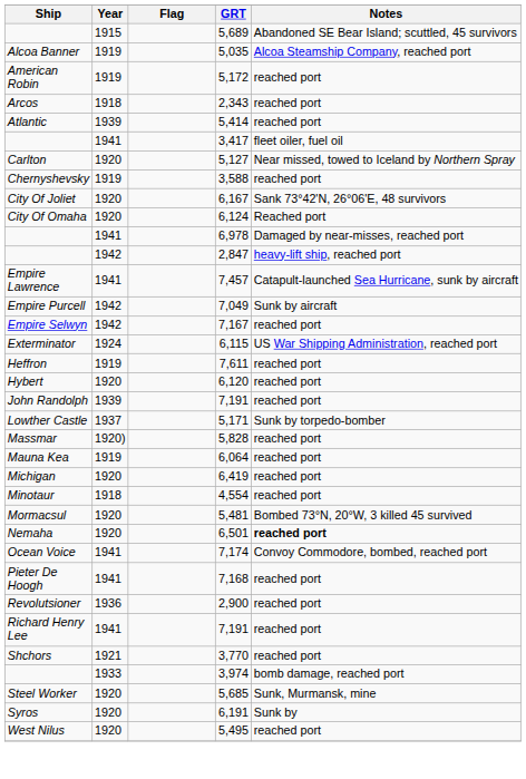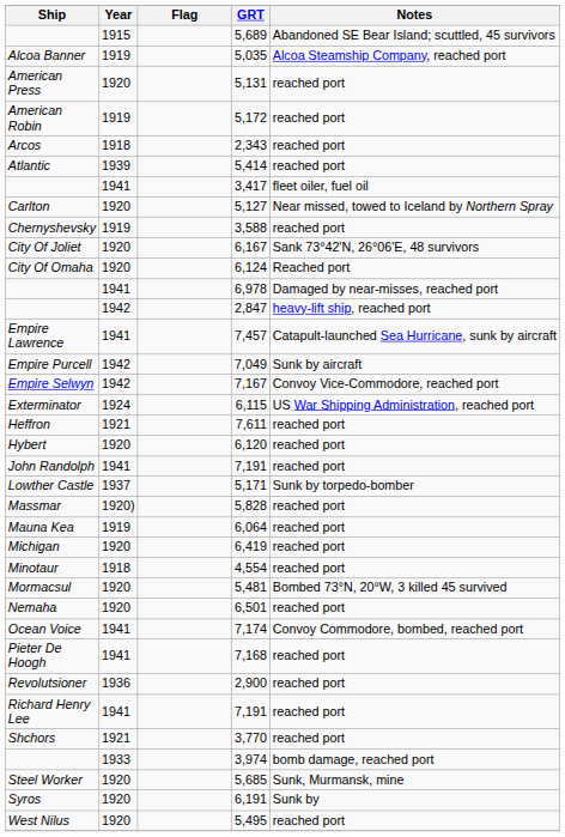 <table class="wikitable sortable">
 <tr>
 </tr>
 <tr>
 <th scope="col" width="100px">Ship</th>
 <th scope="col" width="30px">Year</th>
 <th scope="col" width="110px">Flag</th>
 <th scope="col" width="30px"><a href='#'>GRT</a></th>
 <th>Notes</th>
 </tr>
 <tr>
 <td align="left"></td>
 <td align="left">1915</td>
 <td align="left"></td>
 <td align="right">5,689</td>
 <td align="left">Abandoned SE Bear Island; scuttled, 45 survivors</td>
 </tr>
 <tr>
 <td align="left"><em>Alcoa Banner</em></td>
 <td align="left">1919</td>
 <td align="left"></td>
 <td align="right">5,035</td>
 <td align="left"><a href='#'>Alcoa Steamship Company</a>, reached port</td>
+</tr>
+<tr>
+<td align="left"><em>American Press</em></td>
+<td align="left">1920</td>
+<td align="left"></td>
+<td align="right">5,131</td>
+<td align="left">reached port</td>
 </tr>
 <tr>
 <td align="left"><em>American Robin</em></td>
 <td align="left">1919</td>
 <td align="left"></td>
 <td align="right">5,172</td>
 <td align="left">reached port</td>
 </tr>
 <tr>
 <td align="left"><em>Arcos</em></td>
 <td align="left">1918</td>
 <td align="left"></td>
 <td align="right">2,343</td>
 <td align="left">reached port</td>
 </tr>
 <tr>
 <td align="left"><em>Atlantic</em></td>
 <td align="left">1939</td>
 <td align="left"></td>
 <td align="right">5,414</td>
 <td align="left">reached port</td>
 </tr>
 <tr>
 <td align="left"></td>
 <td align="left">1941</td>
 <td align="left"></td>
 <td align="right">3,417</td>
 <td align="left"> fleet oiler,  fuel oil</td>
 </tr>
 <tr>
 <td align="left"><em>Carlton</em></td>
 <td align="left">1920</td>
 <td align="left"></td>
 <td align="right">5,127</td>
 <td align="left">Near missed, towed to Iceland by <em>Northern Spray</em></td>
 </tr>
 <tr>
 <td align="left"><em>Chernyshevsky</em></td>
 <td align="left">1919</td>
 <td align="left"></td>
 <td align="right">3,588</td>
 <td align="left">reached port</td>
 </tr>
 <tr>
 <td align="left"><em>City Of Joliet</em></td>
 <td align="left">1920</td>
 <td align="left"></td>
 <td align="right">6,167</td>
 <td align="left">Sank 73°42'N, 26°06'E, 48 survivors</td>
 </tr>
 <tr>
 <td align="left"><em>City Of Omaha</em></td>
 <td align="left">1920</td>
 <td align="left"></td>
 <td align="right">6,124</td>
 <td align="left">Reached port</td>
 </tr>
 <tr>
 <td align="left"></td>
 <td align="left">1941</td>
 <td align="left"></td>
 <td align="right">6,978</td>
 <td align="left">Damaged by near-misses, reached port</td>
 </tr>
 <tr>
 <td align="left"></td>
 <td align="left">1942</td>
 <td align="left"></td>
 <td align="right">2,847</td>
 <td align="left"><a href='#'>heavy-lift ship</a>, reached port</td>
 </tr>
 <tr>
 <td align="left"><em>Empire Lawrence</em></td>
 <td align="left">1941</td>
 <td align="left"></td>
 <td align="right">7,457</td>
 <td align="left">Catapult-launched <a href='#'>Sea Hurricane</a>, sunk by aircraft</td>
 </tr>
 <tr>
 <td align="left"><em>Empire Purcell</em></td>
 <td align="left">1942</td>
 <td align="left"></td>
 <td align="right">7,049</td>
 <td align="left">Sunk by aircraft</td>
 </tr>
 <tr>
 <td align="left"><em><a href='#'>Empire Selwyn</a></em></td>
 <td align="left">1942</td>
 <td align="left"></td>
 <td align="right">7,167</td>
-<td align="left">reached port</td>
+<td align="left">Convoy Vice-Commodore, reached port</td>
 </tr>
 <tr>
 <td align="left"><em>Exterminator</em></td>
 <td align="left">1924</td>
 <td align="left"></td>
 <td align="right">6,115</td>
 <td align="left">US <a href='#'>War Shipping Administration</a>, reached port</td>
 </tr>
 <tr>
 <td align="left"><em>Heffron</em></td>
-<td align="left">1919</td>
+<td align="left">1921</td>
 <td align="left"></td>
 <td align="right">7,611</td>
 <td align="left">reached port</td>
 </tr>
 <tr>
 <td align="left"><em>Hybert</em></td>
 <td align="left">1920</td>
 <td align="left"></td>
 <td align="right">6,120</td>
 <td align="left">reached port</td>
 </tr>
 <tr>
 <td align="left"><em>John Randolph</em></td>
-<td align="left">1939</td>
+<td align="left">1941</td>
 <td align="left"></td>
 <td align="right">7,191</td>
 <td align="left">reached port</td>
 </tr>
 <tr>
 <td align="left"><em>Lowther Castle</em></td>
 <td align="left">1937</td>
 <td align="left"></td>
 <td align="right">5,171</td>
 <td align="left">Sunk by torpedo-bomber</td>
 </tr>
 <tr>
 <td align="left"><em>Massmar</em></td>
 <td align="left">1920)</td>
 <td align="left"></td>
 <td align="right">5,828</td>
 <td align="left">reached port</td>
 </tr>
 <tr>
 <td align="left"><em>Mauna Kea</em></td>
 <td align="left">1919</td>
 <td align="left"></td>
 <td align="right">6,064</td>
 <td align="left">reached port</td>
 </tr>
 <tr>
 <td align="left"><em>Michigan</em></td>
 <td align="left">1920</td>
 <td align="left"></td>
 <td align="right">6,419</td>
 <td align="left">reached port</td>
 </tr>
 <tr>
 <td align="left"><em>Minotaur</em></td>
 <td align="left">1918</td>
 <td align="left"></td>
 <td align="right">4,554</td>
 <td align="left">reached port</td>
 </tr>
 <tr>
 <td align="left"><em>Mormacsul</em></td>
 <td align="left">1920</td>
 <td align="left"></td>
 <td align="right">5,481</td>
 <td align="left">Bombed 73°N, 20°W, 3 killed 45 survived</td>
 </tr>
 <tr>
 <td align="left"><em>Nemaha</em></td>
 <td align="left">1920</td>
 <td align="left"></td>
 <td align="right">6,501</td>
-<td align="left"><strong>reached port</strong></td>
+<td align="left">reached port</td>
 </tr>
 <tr>
 <td align="left"><em>Ocean Voice</em></td>
 <td align="left">1941</td>
 <td align="left"></td>
 <td align="right">7,174</td>
 <td align="left">Convoy Commodore, bombed, reached port</td>
 </tr>
 <tr>
 <td align="left"><em>Pieter De Hoogh</em></td>
 <td align="left">1941</td>
 <td align="left"></td>
 <td align="right">7,168</td>
 <td align="left">reached port</td>
 </tr>
 <tr>
 <td align="left"><em>Revolutsioner</em></td>
 <td align="left">1936</td>
 <td align="left"></td>
 <td align="right">2,900</td>
 <td align="left">reached port</td>
 </tr>
 <tr>
 <td align="left"><em>Richard Henry Lee</em></td>
 <td align="left">1941</td>
 <td align="left"></td>
 <td align="right">7,191</td>
 <td align="left">reached port</td>
 </tr>
 <tr>
 <td align="left"><em>Shchors</em></td>
 <td align="left">1921</td>
 <td align="left"></td>
 <td align="right">3,770</td>
 <td align="left">reached port</td>
 </tr>
 <tr>
 <td align="left"></td>
 <td align="left">1933</td>
 <td align="left"></td>
 <td align="right">3,974</td>
 <td align="left">bomb damage, reached port</td>
 </tr>
 <tr>
 <td align="left"><em>Steel Worker</em></td>
 <td align="left">1920</td>
 <td align="left"></td>
 <td align="right">5,685</td>
 <td align="left">Sunk, Murmansk, mine</td>
 </tr>
 <tr>
 <td align="left"><em>Syros</em></td>
 <td align="left">1920</td>
 <td align="left"></td>
 <td align="right">6,191</td>
 <td align="left">Sunk by </td>
 </tr>
 <tr>
 <td align="left"><em>West Nilus</em></td>
 <td align="left">1920</td>
 <td align="left"></td>
 <td align="right">5,495</td>
 <td align="left">reached port</td>
 </tr>
 <tr>
 </tr>
 </table>
